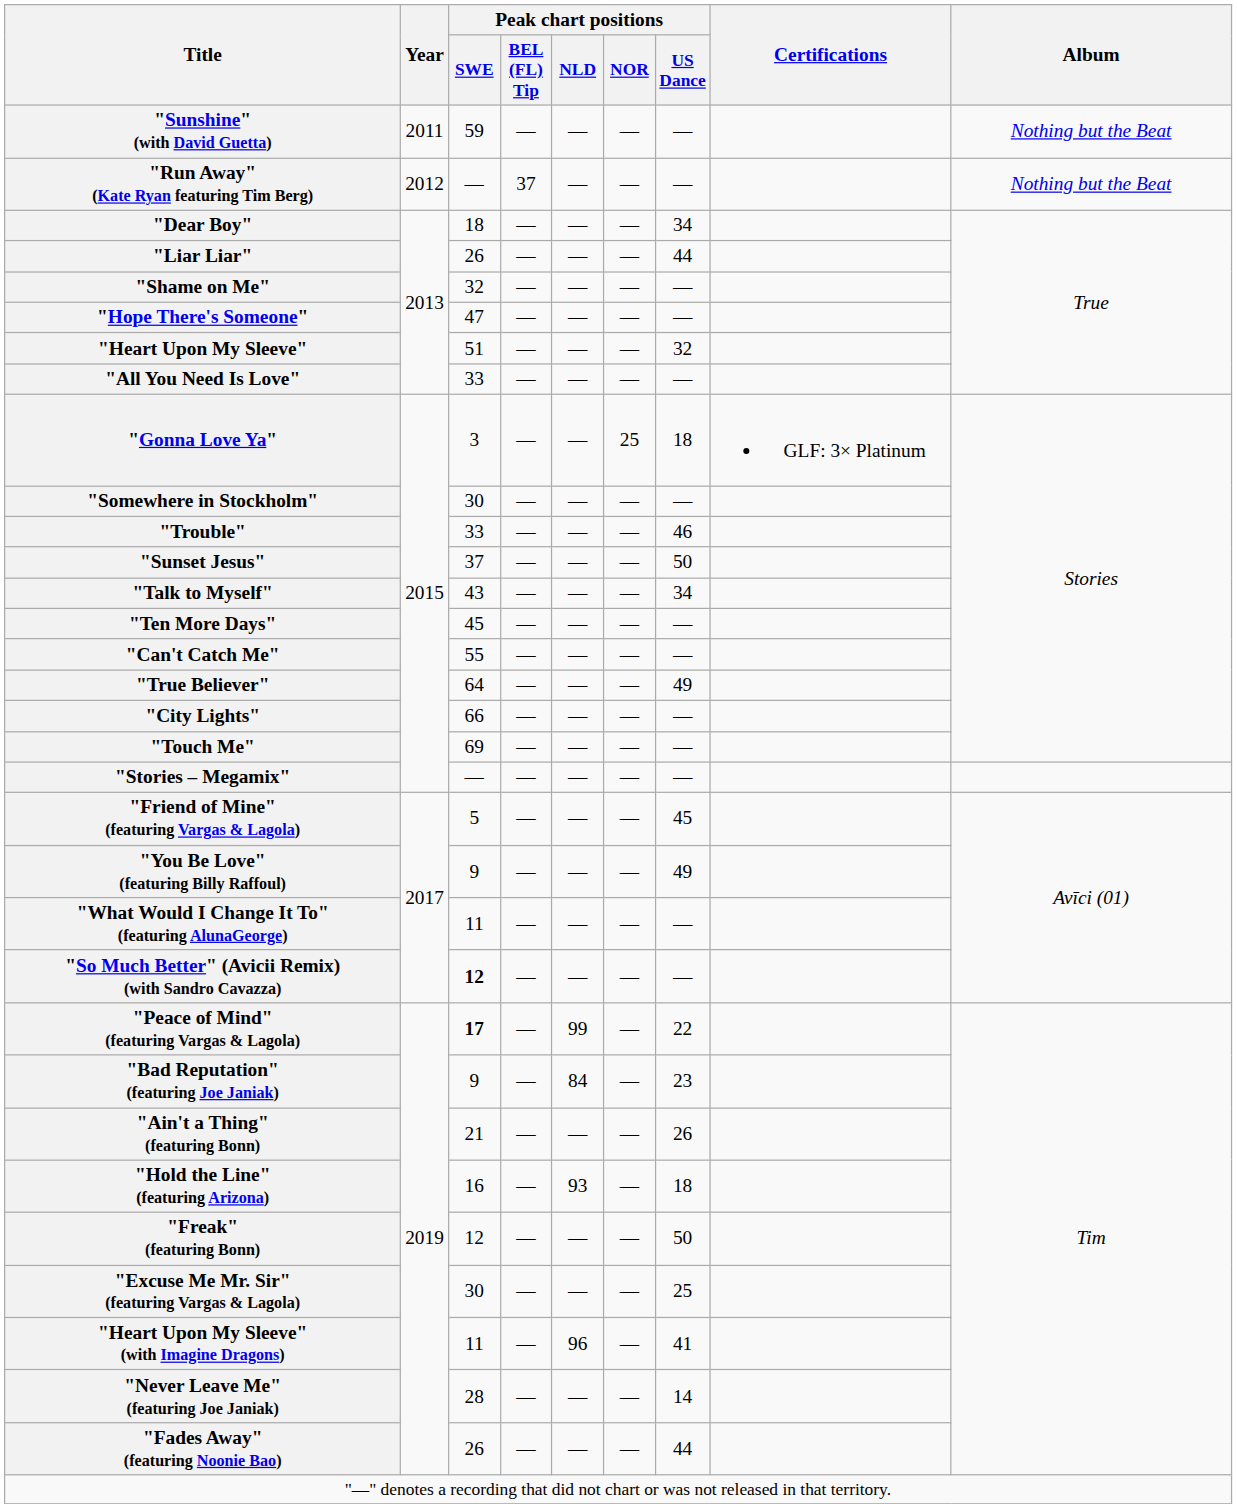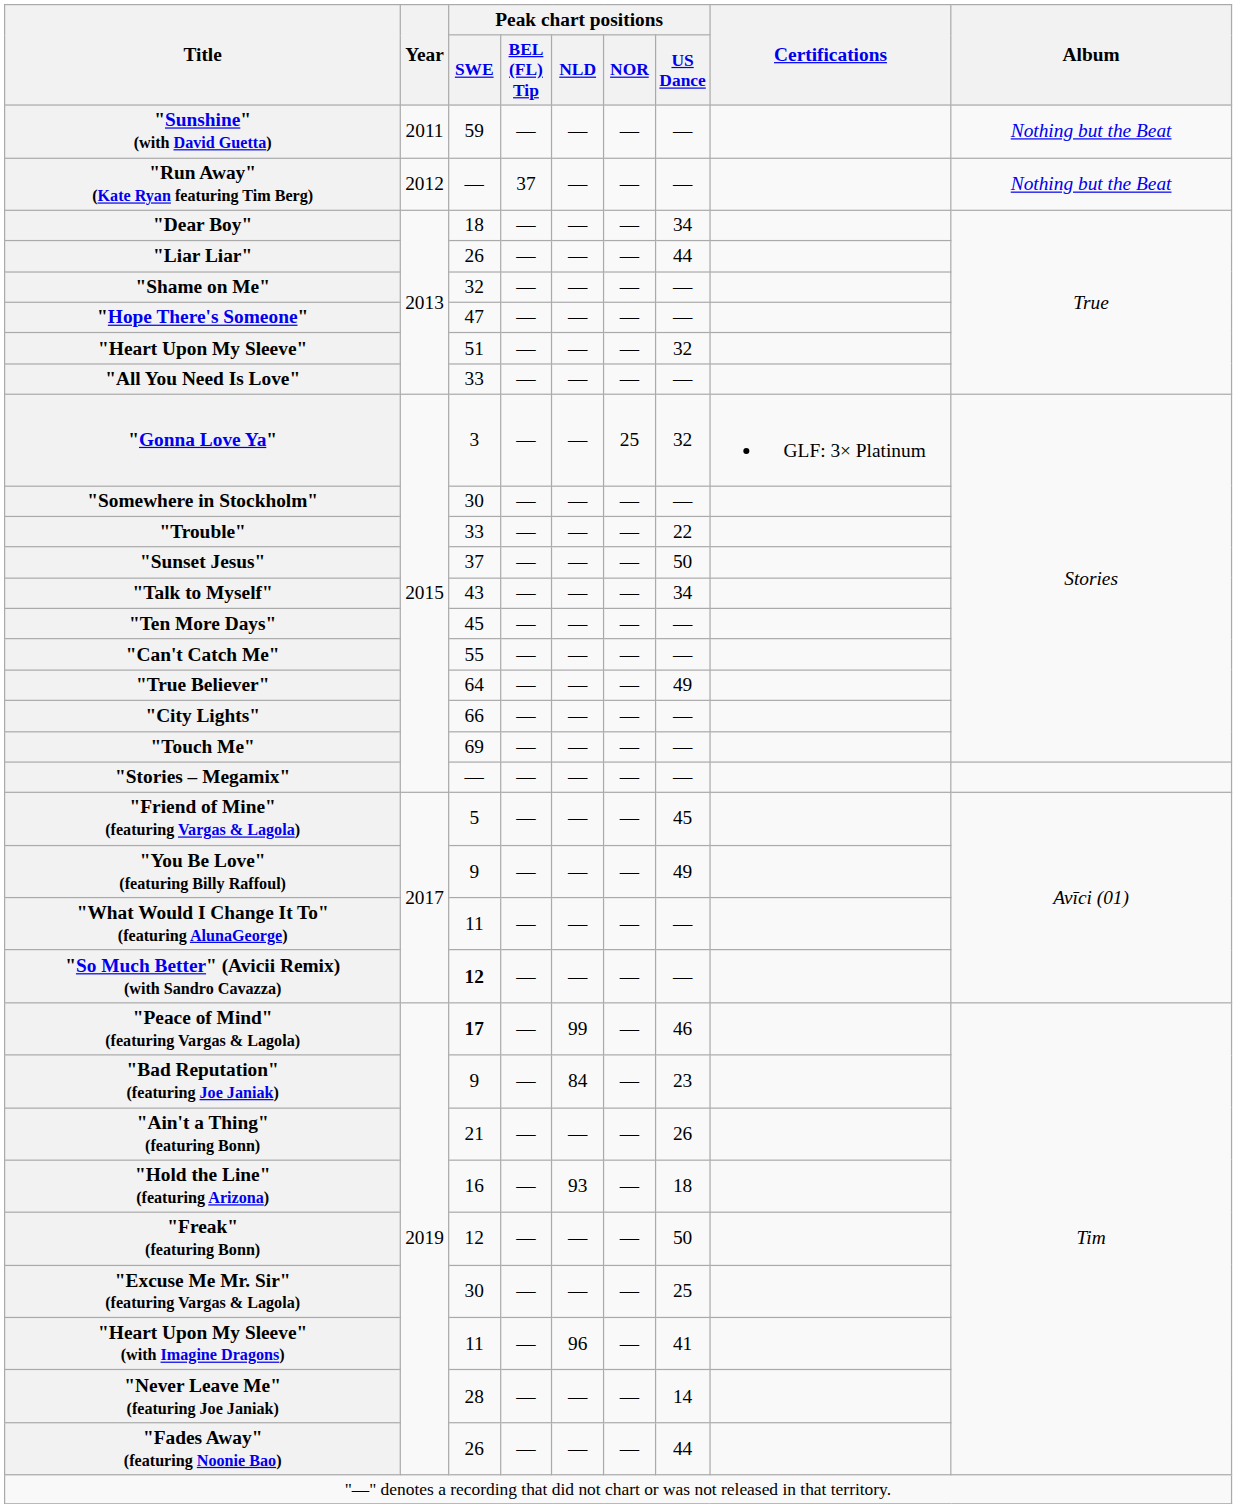 <table class="wikitable plainrowheaders" style="text-align:center;" border="1">
 <tr>
 <th scope="col" rowspan="2" style="width:20em;">Title</th>
 <th scope="col" rowspan="2" style="width:2em;">Year</th>
 <th colspan="5" scope="col">Peak chart positions</th>
 <th scope="col" rowspan="2" style="width:12em;"><a href='#'>Certifications</a></th>
 <th scope="col" rowspan="2" style="width:14em;">Album</th>
 </tr>
 <tr>
 <th scope="col" style="width:2.5em;font-size:90%;"><a href='#'>SWE</a><br></th>
 <th scope="col" style="width:2.5em;font-size:90%;"><a href='#'>BEL<br>(FL)<br>Tip</a><br></th>
 <th scope="col" style="width:2.5em;font-size:90%;"><a href='#'>NLD</a><br></th>
 <th scope="col" style="width:2.5em;font-size:90%;"><a href='#'>NOR</a><br></th>
 <th scope="col" style="width:2.5em;font-size:90%;"><a href='#'>US<br>Dance</a><br></th>
 </tr>
 <tr>
 <th scope="row">"<a href='#'>Sunshine</a>"<br><small>(with <a href='#'>David Guetta</a>)</small></th>
 <td>2011</td>
 <td>59</td>
 <td>—</td>
 <td>—</td>
 <td>—</td>
 <td>—</td>
 <td></td>
 <td><em><a href='#'>Nothing but the Beat</a></em></td>
 </tr>
 <tr>
 <th scope="row">"Run Away"<br><small>(<a href='#'>Kate Ryan</a> featuring Tim Berg)</small></th>
 <td>2012</td>
 <td>—</td>
 <td>37</td>
 <td>—</td>
 <td>—</td>
 <td>—</td>
 <td></td>
 <td><em><a href='#'>Nothing but the Beat</a></em></td>
 </tr>
 <tr>
 <th scope="row">"Dear Boy"</th>
 <td rowspan="6">2013</td>
 <td>18</td>
 <td>—</td>
 <td>—</td>
 <td>—</td>
 <td>34</td>
 <td></td>
 <td rowspan="6"><em>True</em></td>
 </tr>
 <tr>
 <th scope="row">"Liar Liar"</th>
 <td>26</td>
 <td>—</td>
 <td>—</td>
 <td>—</td>
 <td>44</td>
 <td></td>
 </tr>
 <tr>
 <th scope="row">"Shame on Me"</th>
 <td>32</td>
 <td>—</td>
 <td>—</td>
 <td>—</td>
 <td>—</td>
 <td></td>
 </tr>
 <tr>
 <th scope="row">"<a href='#'>Hope There's Someone</a>"</th>
 <td>47</td>
 <td>—</td>
 <td>—</td>
 <td>—</td>
 <td>—</td>
 <td></td>
 </tr>
 <tr>
 <th scope="row">"Heart Upon My Sleeve"</th>
 <td>51</td>
 <td>—</td>
 <td>—</td>
 <td>—</td>
 <td>32</td>
 <td></td>
 </tr>
 <tr>
 <th scope="row">"All You Need Is Love"</th>
 <td>33</td>
 <td>—</td>
 <td>—</td>
 <td>—</td>
 <td>—</td>
 <td></td>
 </tr>
 <tr>
 <th scope="row">"<a href='#'>Gonna Love Ya</a>"</th>
 <td rowspan="11">2015</td>
 <td>3</td>
 <td>—</td>
 <td>—</td>
 <td>25</td>
-<td>18</td>
+<td>32</td>
 <td><br><ul><li>GLF: 3× Platinum</li></ul></td>
 <td rowspan="10"><em>Stories</em></td>
 </tr>
 <tr>
 <th scope="row">"Somewhere in Stockholm"</th>
 <td>30</td>
 <td>—</td>
 <td>—</td>
 <td>—</td>
 <td>—</td>
 <td></td>
 </tr>
 <tr>
 <th scope="row">"Trouble"</th>
 <td>33</td>
 <td>—</td>
 <td>—</td>
 <td>—</td>
-<td>46</td>
+<td>22</td>
 <td></td>
 </tr>
 <tr>
 <th scope="row">"Sunset Jesus"</th>
 <td>37</td>
 <td>—</td>
 <td>—</td>
 <td>—</td>
 <td>50</td>
 <td></td>
 </tr>
 <tr>
 <th scope="row">"Talk to Myself"</th>
 <td>43</td>
 <td>—</td>
 <td>—</td>
 <td>—</td>
 <td>34</td>
 <td></td>
 </tr>
 <tr>
 <th scope="row">"Ten More Days"</th>
 <td>45</td>
 <td>—</td>
 <td>—</td>
 <td>—</td>
 <td>—</td>
 <td></td>
 </tr>
 <tr>
 <th scope="row">"Can't Catch Me"</th>
 <td>55</td>
 <td>—</td>
 <td>—</td>
 <td>—</td>
 <td>—</td>
 <td></td>
 </tr>
 <tr>
 <th scope="row">"True Believer"</th>
 <td>64</td>
 <td>—</td>
 <td>—</td>
 <td>—</td>
 <td>49</td>
 <td></td>
 </tr>
 <tr>
 <th scope="row">"City Lights"</th>
 <td>66</td>
 <td>—</td>
 <td>—</td>
 <td>—</td>
 <td>—</td>
 <td></td>
 </tr>
 <tr>
 <th scope="row">"Touch Me"</th>
 <td>69</td>
 <td>—</td>
 <td>—</td>
 <td>—</td>
 <td>—</td>
 <td></td>
 </tr>
 <tr>
 <th scope="row">"Stories – Megamix"</th>
 <td>—</td>
 <td>—</td>
 <td>—</td>
 <td>—</td>
 <td>—</td>
 <td></td>
 <td></td>
 </tr>
 <tr>
 <th scope="row">"Friend of Mine"<br><small>(featuring <a href='#'>Vargas & Lagola</a>)</small></th>
 <td rowspan="4">2017</td>
 <td>5</td>
 <td>—</td>
 <td>—</td>
 <td>—</td>
 <td>45</td>
 <td></td>
 <td rowspan="4"><em>Avīci (01)</em></td>
 </tr>
 <tr>
 <th scope="row">"You Be Love"<br><small>(featuring Billy Raffoul)</small></th>
 <td>9</td>
 <td>—</td>
 <td>—</td>
 <td>—</td>
 <td>49</td>
 <td></td>
 </tr>
 <tr>
 <th scope="row">"What Would I Change It To"<br><small>(featuring <a href='#'>AlunaGeorge</a>)</small></th>
 <td>11</td>
 <td>—</td>
 <td>—</td>
 <td>—</td>
 <td>—</td>
 <td></td>
 </tr>
 <tr>
 <th scope="row">"<a href='#'>So Much Better</a>" (Avicii Remix)<br><small>(with Sandro Cavazza)</small></th>
 <td><strong>12</strong></td>
 <td>—</td>
 <td>—</td>
 <td>—</td>
 <td>—</td>
 <td></td>
 </tr>
 <tr>
 <th scope="row">"Peace of Mind"<br><small>(featuring Vargas & Lagola)</small></th>
 <td rowspan="9">2019</td>
 <td><strong>17</strong></td>
 <td>—</td>
 <td>99</td>
 <td>—</td>
-<td>22</td>
+<td>46</td>
 <td></td>
 <td rowspan="9"><em>Tim</em></td>
 </tr>
 <tr>
 <th scope="row">"Bad Reputation"<br><small>(featuring <a href='#'>Joe Janiak</a>)</small></th>
 <td>9</td>
 <td>—</td>
 <td>84</td>
 <td>—</td>
 <td>23</td>
 <td></td>
 </tr>
 <tr>
 <th scope="row">"Ain't a Thing"<br><small>(featuring Bonn)</small></th>
 <td>21</td>
 <td>—</td>
 <td>—</td>
 <td>—</td>
 <td>26</td>
 <td></td>
 </tr>
 <tr>
 <th scope="row">"Hold the Line"<br><small>(featuring <a href='#'>Arizona</a>)</small></th>
 <td>16</td>
 <td>—</td>
 <td>93</td>
 <td>—</td>
 <td>18</td>
 <td></td>
 </tr>
 <tr>
 <th scope="row">"Freak"<br><small>(featuring Bonn)</small></th>
 <td>12</td>
 <td>—</td>
 <td>—</td>
 <td>—</td>
 <td>50</td>
 <td></td>
 </tr>
 <tr>
 <th scope="row">"Excuse Me Mr. Sir"<br><small>(featuring Vargas & Lagola)</small></th>
 <td>30</td>
 <td>—</td>
 <td>—</td>
 <td>—</td>
 <td>25</td>
 <td></td>
 </tr>
 <tr>
 <th scope="row">"Heart Upon My Sleeve"<br><small>(with <a href='#'>Imagine Dragons</a>)</small></th>
 <td>11</td>
 <td>—</td>
 <td>96</td>
 <td>—</td>
 <td>41</td>
 <td></td>
 </tr>
 <tr>
 <th scope="row">"Never Leave Me"<br><small>(featuring Joe Janiak)</small></th>
 <td>28</td>
 <td>—</td>
 <td>—</td>
 <td>—</td>
 <td>14</td>
 <td></td>
 </tr>
 <tr>
 <th scope="row">"Fades Away"<br><small>(featuring <a href='#'>Noonie Bao</a>)</small></th>
 <td>26</td>
 <td>—</td>
 <td>—</td>
 <td>—</td>
 <td>44</td>
 <td></td>
 </tr>
 <tr>
 <td colspan="15" style="font-size:90%">"—" denotes a recording that did not chart or was not released in that territory.</td>
 </tr>
 </table>
